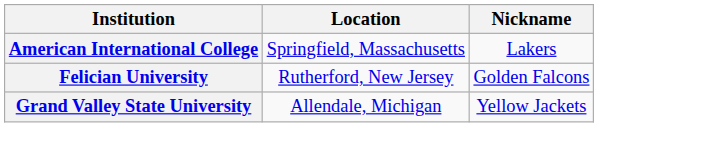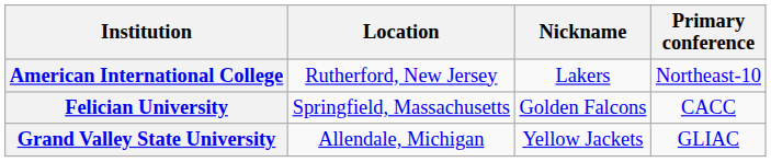 <table class="sortable wikitable" style="text-align:center">
 <tr>
 <th>Institution</th>
 <th>Location</th>
 <th>Nickname</th>
+<th>Primary<br>conference</th>
 </tr>
 <tr>
 <th><a href='#'>American International College</a></th>
-<td><a href='#'>Springfield, Massachusetts</a></td>
+<td><a href='#'>Rutherford, New Jersey</a></td>
 <td><a href='#'>Lakers</a></td>
+<td><a href='#'>Northeast-10</a></td>
 </tr>
 <tr>
 <th><a href='#'>Felician University</a></th>
-<td><a href='#'>Rutherford, New Jersey</a></td>
+<td><a href='#'>Springfield, Massachusetts</a></td>
 <td><a href='#'>Golden Falcons</a></td>
+<td><a href='#'>CACC</a></td>
 </tr>
 <tr>
 <th><a href='#'>Grand Valley State University</a></th>
 <td><a href='#'>Allendale, Michigan</a></td>
 <td><a href='#'>Yellow Jackets</a></td>
+<td><a href='#'>GLIAC</a></td>
 </tr>
 </table>
